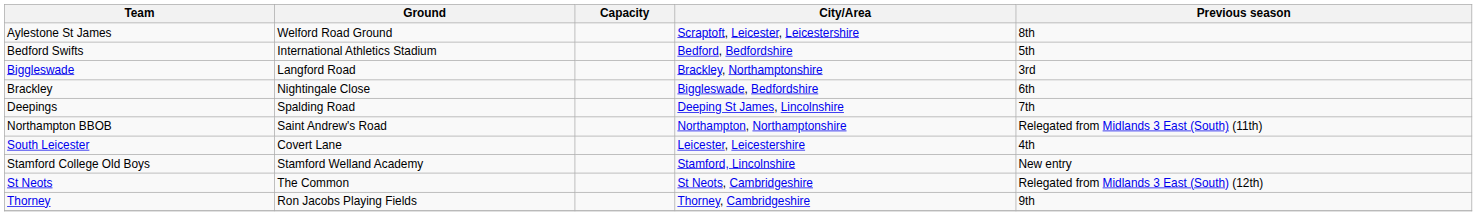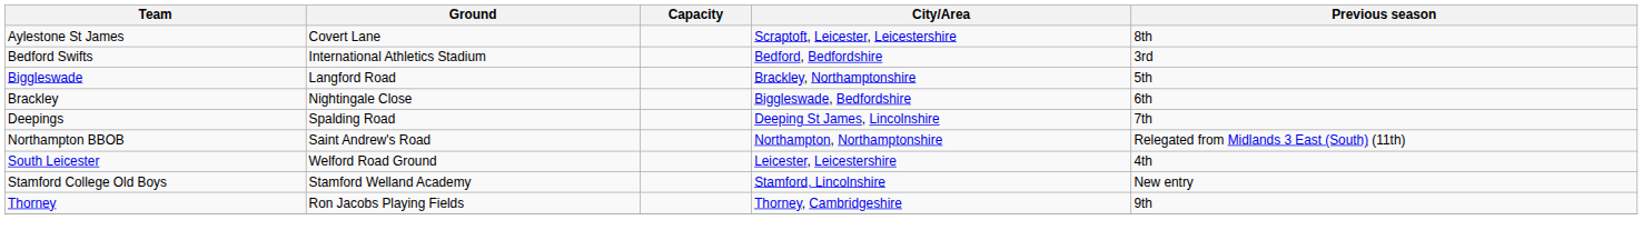 <table class="wikitable sortable" width=100%>
 <tr>
 <th>Team</th>
 <th>Ground</th>
 <th>Capacity</th>
 <th>City/Area</th>
 <th>Previous season</th>
 </tr>
 <tr>
 <td>Aylestone St James</td>
-<td>Welford Road Ground</td>
+<td>Covert Lane</td>
 <td></td>
 <td><a href='#'>Scraptoft</a>, <a href='#'>Leicester</a>, <a href='#'>Leicestershire</a></td>
 <td>8th</td>
 </tr>
 <tr>
 <td>Bedford Swifts</td>
 <td>International Athletics Stadium</td>
 <td></td>
 <td><a href='#'>Bedford</a>, <a href='#'>Bedfordshire</a></td>
-<td>5th</td>
+<td>3rd</td>
 </tr>
 <tr>
 <td><a href='#'>Biggleswade</a></td>
 <td>Langford Road</td>
 <td></td>
 <td><a href='#'>Brackley</a>, <a href='#'>Northamptonshire</a></td>
-<td>3rd</td>
+<td>5th</td>
 </tr>
 <tr>
 <td>Brackley</td>
 <td>Nightingale Close</td>
 <td></td>
 <td><a href='#'>Biggleswade</a>, <a href='#'>Bedfordshire</a></td>
 <td>6th</td>
 </tr>
 <tr>
 <td>Deepings</td>
 <td>Spalding Road</td>
 <td></td>
 <td><a href='#'>Deeping St James</a>, <a href='#'>Lincolnshire</a></td>
 <td>7th</td>
 </tr>
 <tr>
 <td>Northampton BBOB</td>
 <td>Saint Andrew's Road</td>
 <td></td>
 <td><a href='#'>Northampton</a>, <a href='#'>Northamptonshire</a></td>
 <td>Relegated from <a href='#'>Midlands 3 East (South)</a> (11th)</td>
 </tr>
 <tr>
 <td><a href='#'>South Leicester</a></td>
-<td>Covert Lane</td>
+<td>Welford Road Ground</td>
 <td></td>
 <td><a href='#'>Leicester</a>, <a href='#'>Leicestershire</a></td>
 <td>4th</td>
 </tr>
 <tr>
 <td>Stamford College Old Boys</td>
 <td>Stamford Welland Academy</td>
 <td></td>
 <td><a href='#'>Stamford, Lincolnshire</a></td>
 <td>New entry</td>
 </tr>
 <tr>
-<td><a href='#'>St Neots</a></td>
-<td>The Common</td>
-<td></td>
-<td><a href='#'>St Neots</a>, <a href='#'>Cambridgeshire</a></td>
-<td>Relegated from <a href='#'>Midlands 3 East (South)</a> (12th)</td>
-</tr>
-<tr>
 <td><a href='#'>Thorney</a></td>
 <td>Ron Jacobs Playing Fields</td>
 <td></td>
 <td><a href='#'>Thorney</a>, <a href='#'>Cambridgeshire</a></td>
 <td>9th</td>
 </tr>
 <tr>
 </tr>
 </table>
